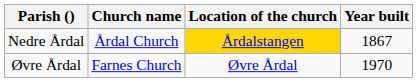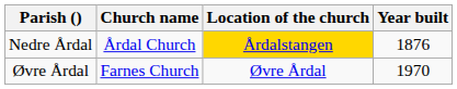 <table class="wikitable" style="text-align:center">
 <tr>
 <th>Parish ()</th>
 <th>Church name</th>
 <th>Location of the church</th>
 <th>Year built</th>
 </tr>
 <tr>
 <td>Nedre Årdal</td>
 <td><a href='#'>Årdal Church</a></td>
 <td style="background: gold;"><a href='#'>Årdalstangen</a></td>
-<td>1867</td>
+<td>1876</td>
 </tr>
 <tr>
 <td>Øvre Årdal</td>
 <td><a href='#'>Farnes Church</a></td>
 <td><a href='#'>Øvre Årdal</a></td>
 <td>1970</td>
 </tr>
 </table>
